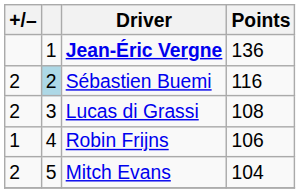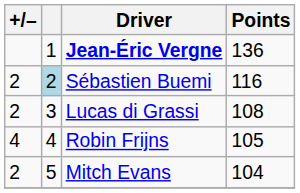 <table class="wikitable" style="font-size: 85%">
 <tr>
 <th scope="col">+/–</th>
 <th scope="col"></th>
 <th scope="col">Driver</th>
 <th scope="col">Points</th>
 </tr>
 <tr>
 <td align="left"></td>
 <td align="center">1</td>
 <td> <strong><a href='#'>Jean-Éric Vergne</a></strong></td>
 <td align="left">136</td>
 </tr>
 <tr>
 <td align="left"> 2</td>
 <td align="center" style="background: lightblue;">2</td>
 <td> <a href='#'>Sébastien Buemi</a></td>
 <td align="left">116</td>
 </tr>
 <tr>
 <td align="left"> 2</td>
 <td align="center">3</td>
 <td> <a href='#'>Lucas di Grassi</a></td>
 <td align="left">108</td>
 </tr>
 <tr>
-<td align="left"> 1</td>
+<td align="left"> 4</td>
 <td align="center">4</td>
 <td> <a href='#'>Robin Frijns</a></td>
-<td align="left">106</td>
+<td align="left">105</td>
 </tr>
 <tr>
 <td align="left"> 2</td>
 <td align="center">5</td>
 <td> <a href='#'>Mitch Evans</a></td>
 <td align="left">104</td>
 </tr>
 <tr>
 </tr>
 </table>
